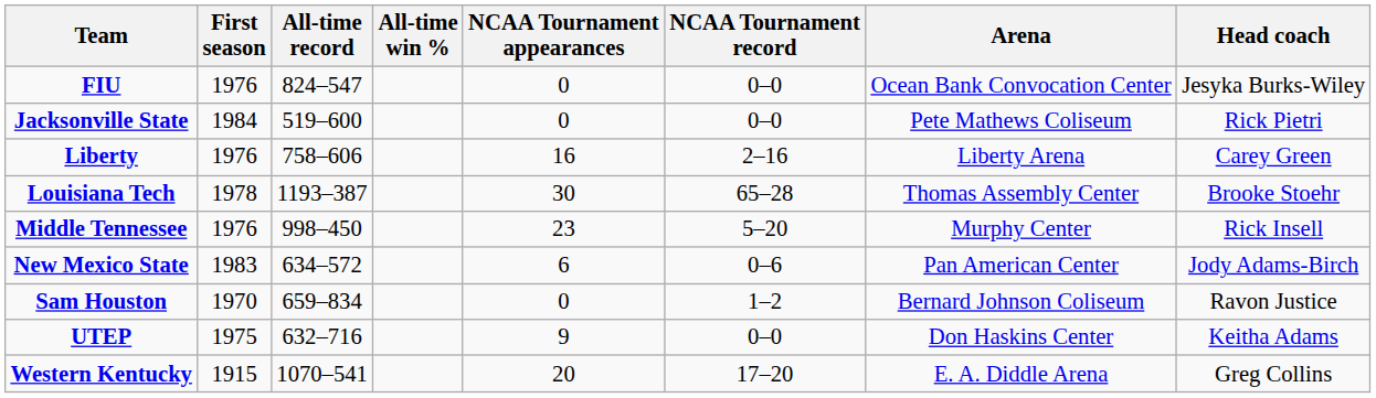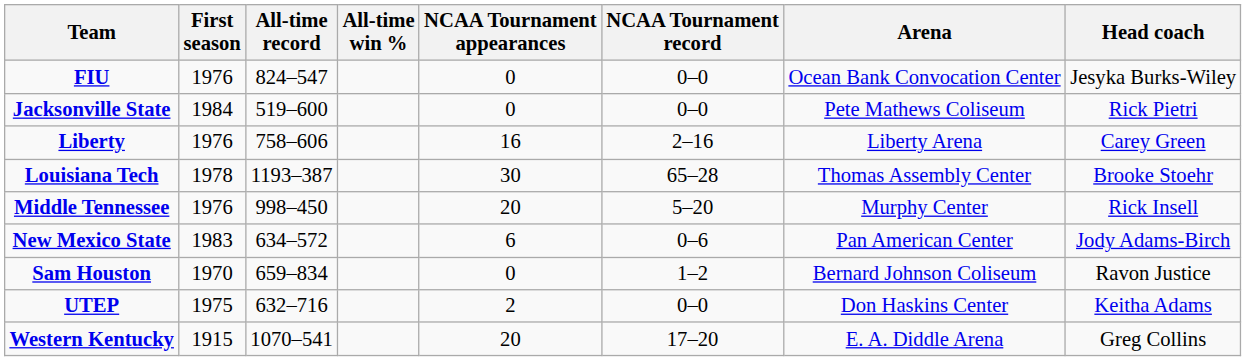 <table class="wikitable sortable" style="text-align: center;">
 <tr>
 <th>Team</th>
 <th>First<br>season</th>
 <th>All-time<br>record</th>
 <th>All-time<br>win %</th>
 <th>NCAA Tournament<br>appearances</th>
 <th>NCAA Tournament<br>record</th>
 <th>Arena</th>
 <th>Head coach</th>
 </tr>
 <tr>
 <td><strong><a href='#'>FIU</a></strong></td>
 <td>1976</td>
 <td>824–547</td>
 <td></td>
 <td>0</td>
 <td>0–0</td>
 <td><a href='#'>Ocean Bank Convocation Center</a></td>
 <td>Jesyka Burks-Wiley</td>
 </tr>
 <tr>
 <td><strong><a href='#'>Jacksonville State</a></strong></td>
 <td>1984</td>
 <td>519–600</td>
 <td></td>
 <td>0</td>
 <td>0–0</td>
 <td><a href='#'>Pete Mathews Coliseum</a></td>
 <td><a href='#'>Rick Pietri</a></td>
 </tr>
 <tr>
 <td><strong><a href='#'>Liberty</a></strong></td>
 <td>1976</td>
 <td>758–606</td>
 <td></td>
 <td>16</td>
 <td>2–16</td>
 <td><a href='#'>Liberty Arena</a></td>
 <td><a href='#'>Carey Green</a></td>
 </tr>
 <tr>
 <td><strong><a href='#'>Louisiana Tech</a></strong></td>
 <td>1978</td>
 <td>1193–387</td>
 <td></td>
 <td>30</td>
 <td>65–28</td>
 <td><a href='#'>Thomas Assembly Center</a></td>
 <td><a href='#'>Brooke Stoehr</a></td>
 </tr>
 <tr>
 <td><strong><a href='#'>Middle Tennessee</a></strong></td>
 <td>1976</td>
 <td>998–450</td>
 <td></td>
-<td>23</td>
+<td>20</td>
 <td>5–20</td>
 <td><a href='#'>Murphy Center</a></td>
 <td><a href='#'>Rick Insell</a></td>
 </tr>
 <tr>
 <td><strong><a href='#'>New Mexico State</a></strong></td>
 <td>1983</td>
 <td>634–572</td>
 <td></td>
 <td>6</td>
 <td>0–6</td>
 <td><a href='#'>Pan American Center</a></td>
 <td><a href='#'>Jody Adams-Birch</a></td>
 </tr>
 <tr>
 <td><strong><a href='#'>Sam Houston</a></strong></td>
 <td>1970</td>
 <td>659–834</td>
 <td></td>
 <td>0</td>
 <td>1–2</td>
 <td><a href='#'>Bernard Johnson Coliseum</a></td>
 <td>Ravon Justice</td>
 </tr>
 <tr>
 <td><strong><a href='#'>UTEP</a></strong></td>
 <td>1975</td>
 <td>632–716</td>
 <td></td>
-<td>9</td>
+<td>2</td>
 <td>0–0</td>
 <td><a href='#'>Don Haskins Center</a></td>
 <td><a href='#'>Keitha Adams</a></td>
 </tr>
 <tr>
 <td><strong><a href='#'>Western Kentucky</a></strong></td>
 <td>1915</td>
 <td>1070–541</td>
 <td></td>
 <td>20</td>
 <td>17–20</td>
 <td><a href='#'>E. A. Diddle Arena</a></td>
 <td>Greg Collins</td>
 </tr>
 </table>
